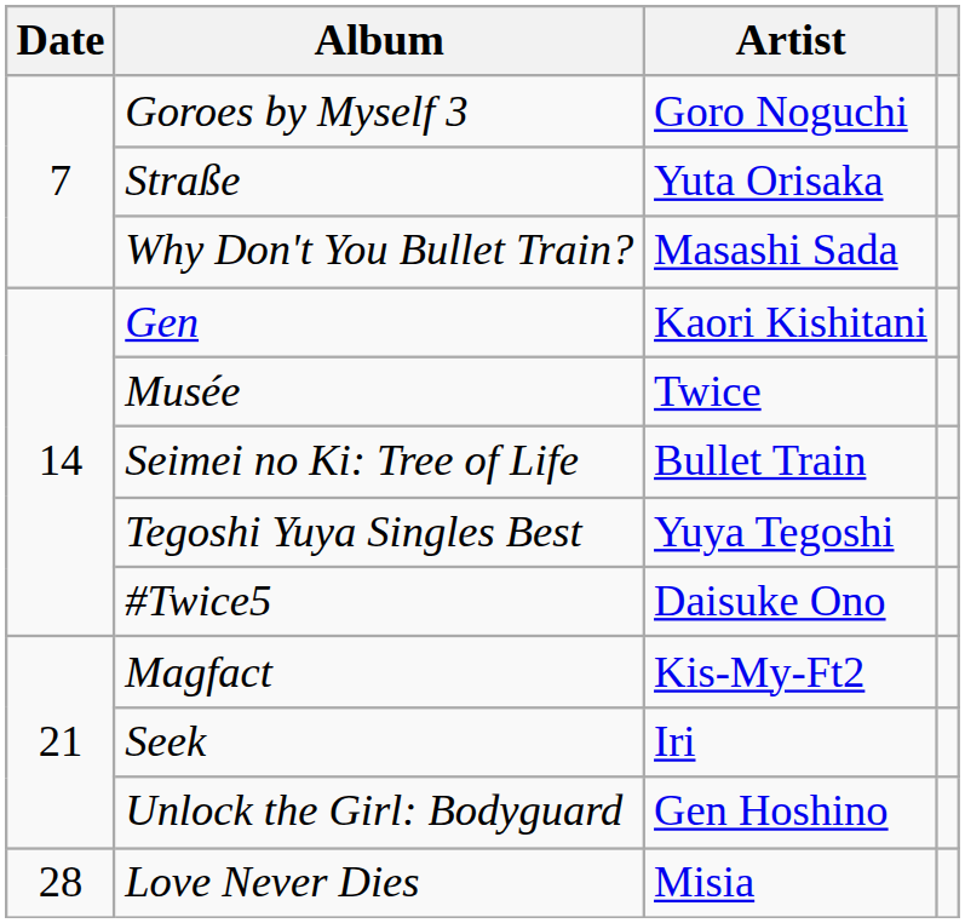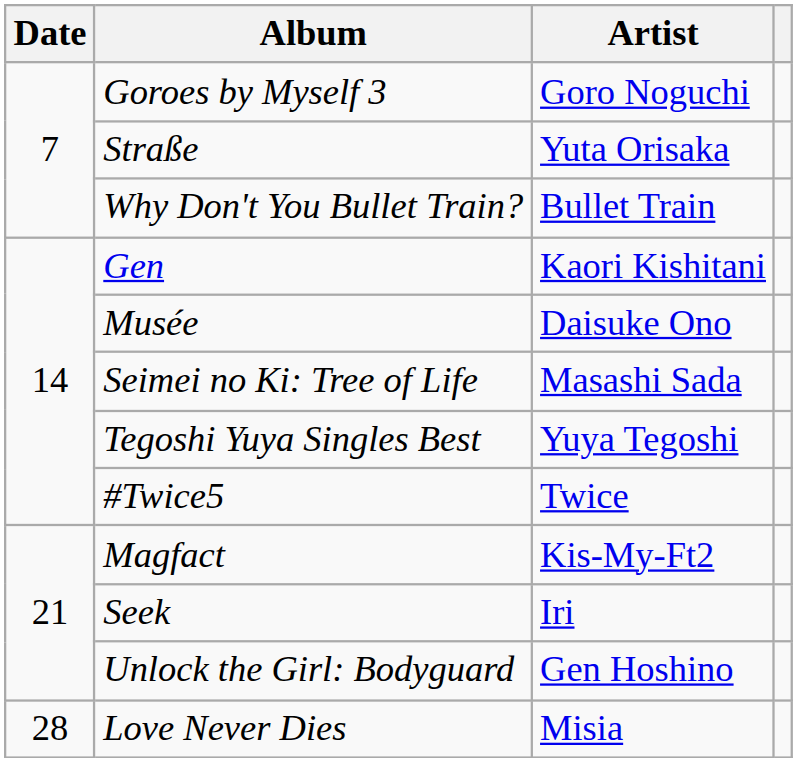 <table class="wikitable">
 <tr>
 <th>Date</th>
 <th>Album</th>
 <th>Artist</th>
 <th></th>
 </tr>
 <tr>
 <td style="text-align:center" rowspan="3">7</td>
 <td><em>Goroes by Myself 3</em></td>
 <td><a href='#'>Goro Noguchi</a></td>
 <td style="text-align:center"></td>
 </tr>
 <tr>
 <td><em>Straße</em></td>
 <td><a href='#'>Yuta Orisaka</a></td>
 <td style="text-align:center"></td>
 </tr>
 <tr>
 <td><em>Why Don't You Bullet Train?</em></td>
-<td><a href='#'>Masashi Sada</a></td>
+<td><a href='#'>Bullet Train</a></td>
 <td style="text-align:center"></td>
 </tr>
 <tr>
 <td style="text-align:center" rowspan="5">14</td>
 <td><em><a href='#'>Gen</a></em></td>
 <td><a href='#'>Kaori Kishitani</a></td>
 <td style="text-align:center"></td>
 </tr>
 <tr>
 <td><em>Musée</em></td>
-<td><a href='#'>Twice</a></td>
+<td><a href='#'>Daisuke Ono</a></td>
 <td style="text-align:center"></td>
 </tr>
 <tr>
 <td><em>Seimei no Ki: Tree of Life</em></td>
-<td><a href='#'>Bullet Train</a></td>
+<td><a href='#'>Masashi Sada</a></td>
 <td style="text-align:center"></td>
 </tr>
 <tr>
 <td><em>Tegoshi Yuya Singles Best</em></td>
 <td><a href='#'>Yuya Tegoshi</a></td>
 <td style="text-align:center"></td>
 </tr>
 <tr>
 <td><em>#Twice5</em></td>
-<td><a href='#'>Daisuke Ono</a></td>
+<td><a href='#'>Twice</a></td>
 <td style="text-align:center"></td>
 </tr>
 <tr>
 <td style="text-align:center" rowspan="3">21</td>
 <td><em>Magfact</em></td>
 <td><a href='#'>Kis-My-Ft2</a></td>
 <td style="text-align:center"></td>
 </tr>
 <tr>
 <td><em>Seek</em></td>
 <td><a href='#'>Iri</a></td>
 <td style="text-align:center"></td>
 </tr>
 <tr>
 <td><em>Unlock the Girl: Bodyguard</em></td>
 <td><a href='#'>Gen Hoshino</a></td>
 <td style="text-align:center"></td>
 </tr>
 <tr>
 <td style="text-align:center">28</td>
 <td><em>Love Never Dies</em></td>
 <td><a href='#'>Misia</a></td>
 <td style="text-align:center"></td>
 </tr>
 </table>
